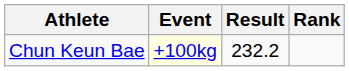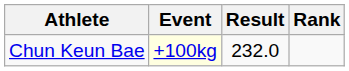 <table class="wikitable">
 <tr>
 <th>Athlete</th>
 <th>Event</th>
 <th>Result</th>
 <th>Rank</th>
 </tr>
 <tr align=center>
 <td align=left><a href='#'>Chun Keun Bae</a></td>
 <td align=left style="background: lightyellow;"><a href='#'>+100kg</a></td>
-<td>232.2</td>
+<td>232.0</td>
 <td></td>
 </tr>
 </table>
